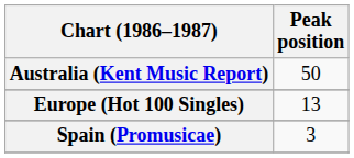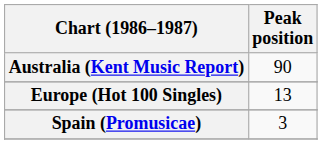 <table class="wikitable sortable plainrowheaders" style="text-align:center">
 <tr>
 <th>Chart (1986–1987)</th>
 <th>Peak<br>position</th>
 </tr>
 <tr>
 <th scope="row">Australia (<a href='#'>Kent Music Report</a>)</th>
-<td>50</td>
+<td>90</td>
 </tr>
 <tr>
 </tr>
 <tr>
 </tr>
 <tr>
 <th scope="row">Europe (Hot 100 Singles)</th>
 <td>13</td>
 </tr>
 <tr>
 </tr>
 <tr>
 </tr>
 <tr>
 </tr>
 <tr>
 </tr>
 <tr>
 </tr>
 <tr>
 </tr>
 <tr>
 <th scope="row">Spain (<a href='#'>Promusicae</a>)</th>
 <td>3</td>
 </tr>
 <tr>
 </tr>
 <tr>
 </tr>
 </table>
